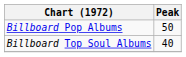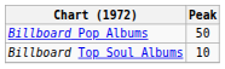 <table class="wikitable">
 <tr>
 <th>Chart (1972)</th>
 <th>Peak<br></th>
 </tr>
 <tr>
 <td><a href='#'><em>Billboard</em> Pop Albums</a></td>
 <td align=center>50</td>
 </tr>
 <tr>
 <td><em>Billboard</em> <a href='#'>Top Soul Albums</a></td>
-<td align=center>40</td>
+<td align=center>10</td>
 </tr>
 <tr>
 </tr>
 </table>
